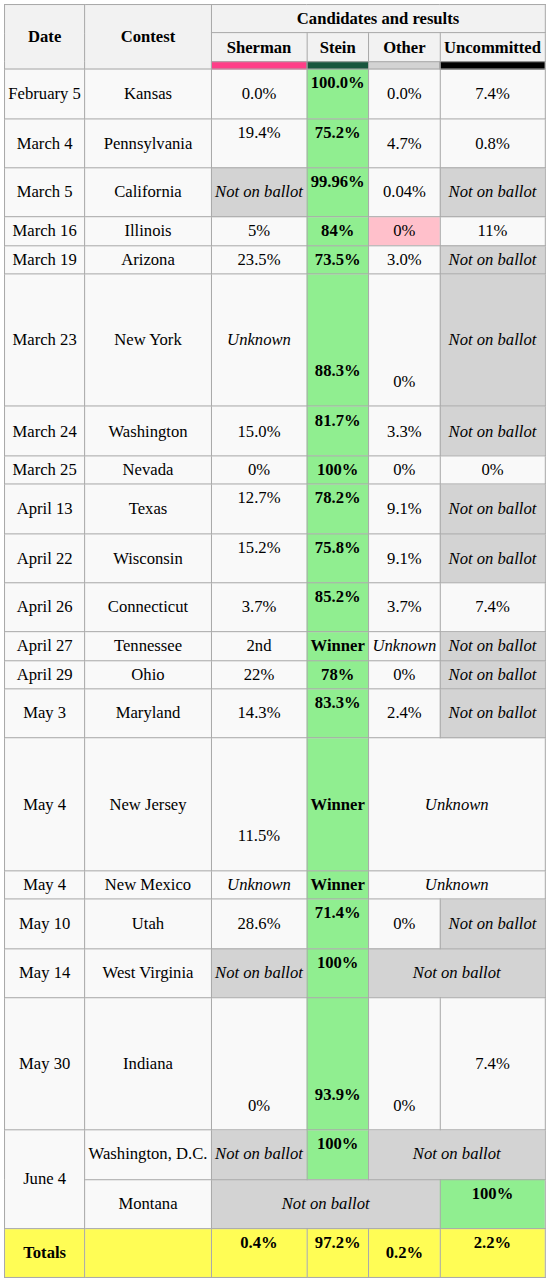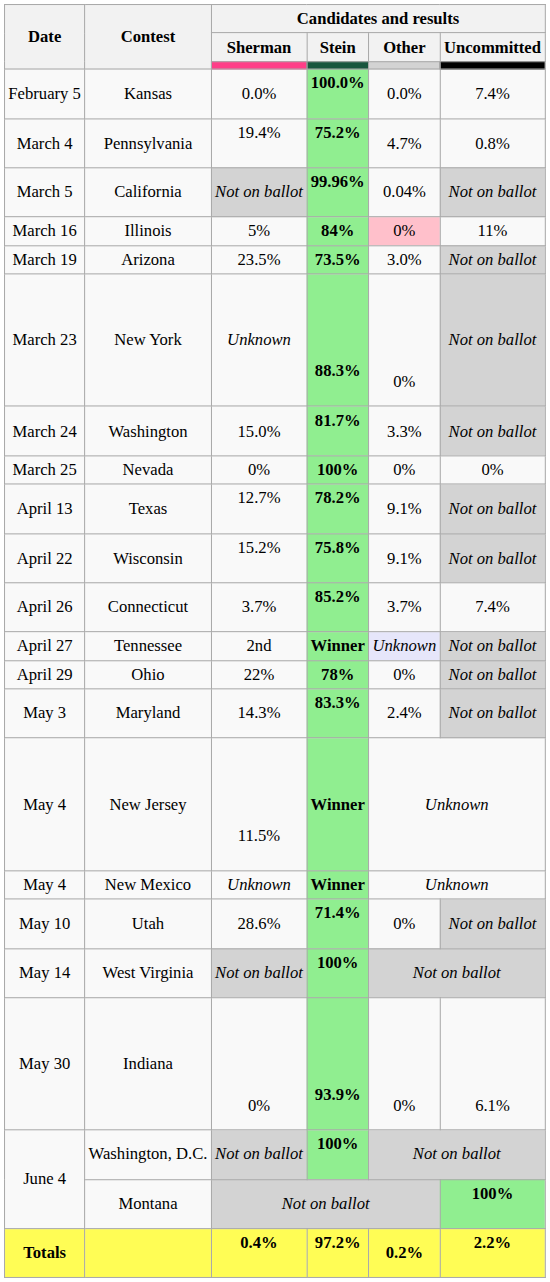 <table class="wikitable " style="text-align:center;font-size:100%;line-height:20px">
 <tr>
 <th rowspan=3>Date</th>
 <th rowspan=3>Contest</th>
 <th colspan=4>Candidates and results</th>
 </tr>
 <tr>
 <th>Sherman</th>
 <th>Stein</th>
 <th>Other</th>
 <th>Uncommitted</th>
 </tr>
 <tr>
 <td style="background:#ff3e88;"></td>
 <td style="background:#18563e;"></td>
 <th style="background:lightgrey;"></th>
 <td style="background:#000000;"></td>
 </tr>
 <tr>
 <td>February 5</td>
 <td>Kansas</td>
 <td>0.0%<br></td>
 <td style="background:lightgreen;"><strong>100.0%</strong><br><br></td>
 <td>0.0%<br></td>
 <td>7.4%<br></td>
 </tr>
 <tr>
 <td>March 4</td>
 <td>Pennsylvania</td>
 <td>19.4%<br><br></td>
 <td style="background:lightgreen;"><strong>75.2%</strong><br><br></td>
 <td>4.7%<br></td>
 <td>0.8%<br></td>
 </tr>
 <tr>
 <td>March 5</td>
 <td>California</td>
 <td style="background:lightgrey;"><em>Not on ballot</em></td>
 <td style="background:lightgreen;"><strong>99.96%</strong><br><br></td>
 <td>0.04%<br></td>
 <td style="background:lightgrey;"><em>Not on ballot</em></td>
 </tr>
 <tr>
 <td>March 16</td>
 <td>Illinois</td>
 <td>5%<br></td>
 <td style="background:lightgreen;"><strong>84%</strong><br></td>
 <td style="background: pink;">0%</td>
 <td>11%<br></td>
 </tr>
 <tr>
 <td>March 19</td>
 <td>Arizona</td>
 <td>23.5%<br></td>
 <td style="background:lightgreen;"><strong>73.5%</strong><br></td>
 <td>3.0%</td>
 <td style="background:lightgrey;"><em>Not on ballot</em></td>
 </tr>
 <tr>
 <td>March 23</td>
 <td>New York</td>
 <td><em>Unknown</em></td>
 <td style="background:lightgreen;"><br><br><br><br><strong>88.3%</strong><br><br></td>
 <td><br><br><br><br>0%<br></td>
 <td style="background:lightgrey;"><em>Not on ballot</em></td>
 </tr>
 <tr>
 <td>March 24</td>
 <td>Washington</td>
 <td>15.0%<br></td>
 <td style="background:lightgreen;"><strong>81.7%</strong><br><br></td>
 <td>3.3%<br></td>
 <td style="background:lightgrey;"><em>Not on ballot</em></td>
 </tr>
 <tr>
 <td>March 25</td>
 <td>Nevada</td>
 <td>0%</td>
 <td style="background:lightgreen;"><strong>100%</strong><br></td>
 <td>0%</td>
 <td>0%</td>
 </tr>
 <tr>
 <td>April 13</td>
 <td>Texas</td>
 <td>12.7%<br><br></td>
 <td style="background:lightgreen;"><strong>78.2%</strong><br><br></td>
 <td>9.1%<br></td>
 <td style="background:lightgrey;"><em>Not on ballot</em></td>
 </tr>
 <tr>
 <td>April 22</td>
 <td>Wisconsin</td>
 <td>15.2%<br><br></td>
 <td style="background:lightgreen;"><strong>75.8%</strong><br><br></td>
 <td>9.1%<br></td>
 <td style="background:lightgrey;"><em>Not on ballot</em></td>
 </tr>
 <tr>
 <td>April 26</td>
 <td>Connecticut</td>
 <td>3.7%<br></td>
 <td style="background:lightgreen;"><strong>85.2%</strong><br><br></td>
 <td>3.7%<br></td>
 <td>7.4%<br></td>
 </tr>
 <tr>
 <td>April 27</td>
 <td>Tennessee</td>
 <td>2nd<br></td>
 <td style="background:lightgreen;"><strong>Winner</strong><br></td>
-<td><em>Unknown</em></td>
+<td style="background: lavender;"><em>Unknown</em></td>
 <td style="background:lightgrey;"><em>Not on ballot</em></td>
 </tr>
 <tr>
 <td>April 29</td>
 <td>Ohio</td>
 <td>22%<br></td>
 <td style="background:lightgreen;"><strong>78%</strong><br></td>
 <td>0%</td>
 <td style="background:lightgrey;"><em>Not on ballot</em></td>
 </tr>
 <tr>
 <td>May 3</td>
 <td>Maryland</td>
 <td>14.3%<br></td>
 <td style="background:lightgreen;"><strong>83.3%</strong><br><br></td>
 <td>2.4%<br></td>
 <td style="background:lightgrey;"><em>Not on ballot</em></td>
 </tr>
 <tr>
 <td>May 4</td>
 <td>New Jersey</td>
 <td><br><br><br><br>11.5%<br><br></td>
 <td style="background:lightgreen;"><strong>Winner</strong><br></td>
 <td colspan=2><em>Unknown</em></td>
 </tr>
 <tr>
 <td>May 4</td>
 <td>New Mexico</td>
 <td><em>Unknown</em></td>
 <td style="background:lightgreen;"><strong>Winner</strong><br></td>
 <td colspan=2><em>Unknown</em></td>
 </tr>
 <tr>
 <td>May 10</td>
 <td>Utah</td>
 <td>28.6%<br></td>
 <td style="background:lightgreen;"><strong>71.4%</strong><br><br></td>
 <td>0%<br></td>
 <td style="background:lightgrey;"><em>Not on ballot</em></td>
 </tr>
 <tr>
 <td>May 14</td>
 <td>West Virginia</td>
 <td style="background:lightgrey;"><em>Not on ballot</em></td>
 <td style="background:lightgreen;"><strong>100%</strong><br><br></td>
 <td colspan=2 style="background:lightgrey;"><em>Not on ballot</em></td>
 </tr>
 <tr>
 <td>May 30</td>
 <td>Indiana</td>
 <td><br><br><br><br>0%<br></td>
 <td style="background:lightgreen;"><br><br><br><br><strong>93.9%</strong><br><br></td>
 <td><br><br><br><br>0%<br></td>
-<td>7.4%<br></td>
+<td><br><br><br><br>6.1%<br></td>
 </tr>
 <tr>
 <td rowspan=2>June 4</td>
 <td>Washington, D.C.</td>
 <td style="background:lightgrey;"><em>Not on ballot</em></td>
 <td style="background:lightgreen;"><strong>100%</strong><br><br></td>
 <td colspan = 2 style="background:lightgrey;"><em>Not on ballot</em></td>
 </tr>
 <tr>
 <td>Montana</td>
 <td colspan=3 style="background:lightgrey;"><em>Not on ballot</em></td>
 <td style="background:lightgreen;"><strong>100%</strong><br><br></td>
 </tr>
 <tr style="background:#FFFD55;">
 <td><strong>Totals</strong></td>
 <td></td>
 <td><strong>0.4%</strong><br><br></td>
 <td><strong>97.2%</strong><br><br></td>
 <td><strong>0.2%</strong><br></td>
 <td><strong>2.2%</strong><br><br></td>
 </tr>
 </table>
